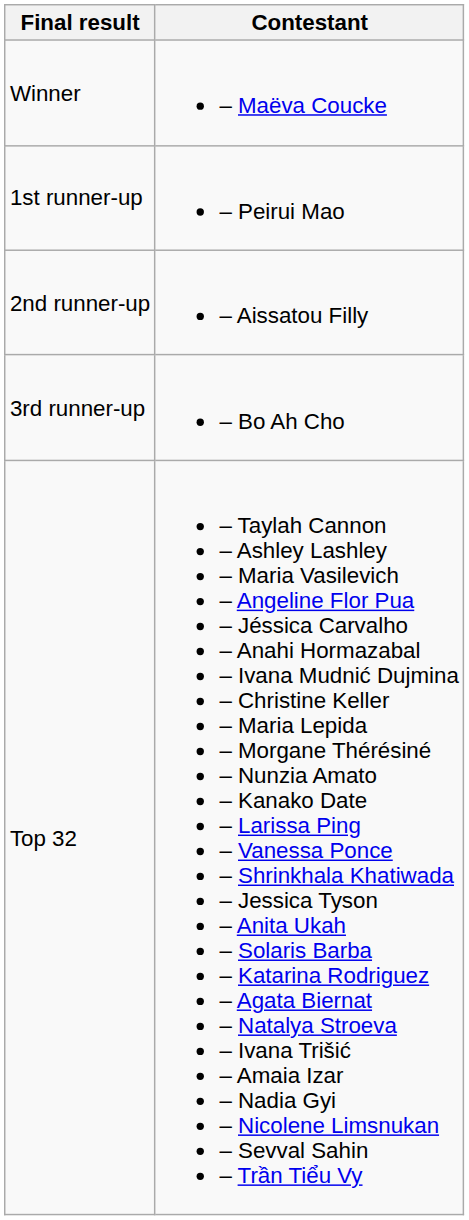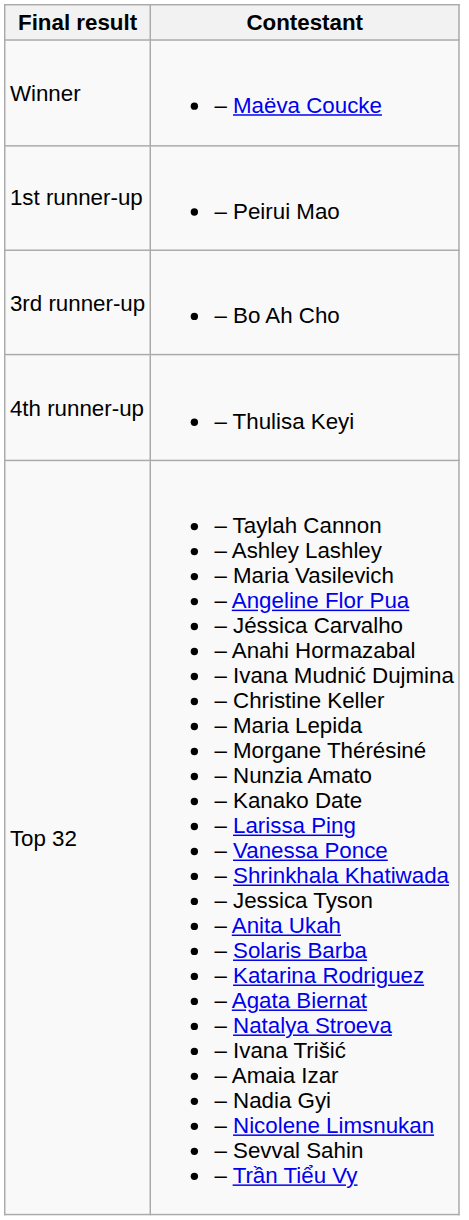 <table class="wikitable sortable" style="font-size:95%;">
 <tr>
 <th>Final result</th>
 <th>Contestant</th>
 </tr>
 <tr>
 <td>Winner</td>
 <td><br><ul><li> – <a href='#'>Maëva Coucke</a></li></ul></td>
 </tr>
 <tr>
 <td>1st runner-up</td>
 <td><br><ul><li> – Peirui Mao</li></ul></td>
 </tr>
 <tr>
-<td>2nd runner-up</td>
-<td><br><ul><li> – Aissatou Filly</li></ul></td>
+<td>3rd runner-up</td>
+<td><br><ul><li> – Bo Ah Cho</li></ul></td>
 </tr>
 <tr>
-<td>3rd runner-up</td>
-<td><br><ul><li> – Bo Ah Cho</li></ul></td>
+<td>4th runner-up</td>
+<td><br><ul><li> – Thulisa Keyi</li></ul></td>
 </tr>
 <tr>
 <td>Top 32</td>
 <td><br><ul><li> – Taylah Cannon</li><li> – Ashley Lashley</li><li> – Maria Vasilevich</li><li> – <a href='#'>Angeline Flor Pua</a></li><li> – Jéssica Carvalho</li><li> – Anahi Hormazabal</li><li> – Ivana Mudnić Dujmina</li><li> – Christine Keller</li><li> – Maria Lepida</li><li> – Morgane Thérésiné</li><li> – Nunzia Amato</li><li> – Kanako Date</li><li> – <a href='#'>Larissa Ping</a></li><li> – <a href='#'>Vanessa Ponce</a></li><li> – <a href='#'>Shrinkhala Khatiwada</a></li><li> – Jessica Tyson</li><li> – <a href='#'>Anita Ukah</a></li><li> – <a href='#'>Solaris Barba</a></li><li> – <a href='#'>Katarina Rodriguez</a></li><li> – <a href='#'>Agata Biernat</a></li><li> – <a href='#'>Natalya Stroeva</a></li><li> – Ivana Trišić</li><li> – Amaia Izar</li><li> – Nadia Gyi</li><li> – <a href='#'>Nicolene Limsnukan</a></li><li> – Sevval Sahin</li><li> – <a href='#'>Trần Tiểu Vy</a></li></ul></td>
 </tr>
 </table>
